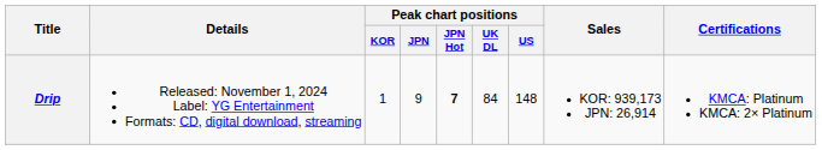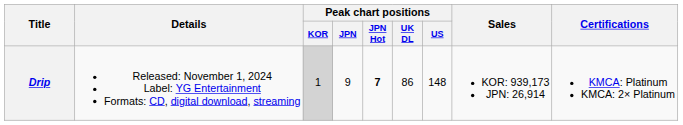 <table class="wikitable plainrowheaders" style="text-align:center">
 <tr>
 <th scope="col" rowspan="2" style="width:6.1em">Title</th>
 <th scope="col" rowspan="2">Details</th>
 <th scope="col" colspan="5">Peak chart positions</th>
 <th scope="col" rowspan="2">Sales</th>
 <th scope="col" rowspan="2"><a href='#'>Certifications</a></th>
 </tr>
 <tr>
 <th scope="col" style="font-size:85%; width:2.8em"><a href='#'>KOR</a><br></th>
 <th scope="col" style="font-size:85%; width:2.8em"><a href='#'>JPN</a><br></th>
 <th scope="col" style="font-size:85%; width:2.8em"><a href='#'>JPN<br>Hot</a><br></th>
 <th scope="col" style="font-size:85%; width:2.8em"><a href='#'>UK<br>DL</a><br></th>
 <th scope="col" style="font-size:85%; width:2.8em"><a href='#'>US</a><br></th>
 </tr>
 <tr>
 <th scope="row"><em><a href='#'>Drip</a></em></th>
 <td><br><ul><li>Released: November 1, 2024</li><li>Label: <a href='#'>YG Entertainment</a></li><li>Formats: <a href='#'>CD</a>, <a href='#'>digital download</a>, <a href='#'>streaming</a></li></ul></td>
-<td>1</td>
+<td style="background: lightgrey;">1</td>
 <td>9</td>
 <td><strong>7</strong></td>
-<td>84</td>
+<td>86</td>
 <td>148</td>
 <td><br><ul><li>KOR: 939,173</li><li>JPN: 26,914</li></ul></td>
 <td><br><ul><li><a href='#'>KMCA</a>: Platinum</li><li>KMCA: 2× Platinum </li></ul></td>
 </tr>
 </table>
